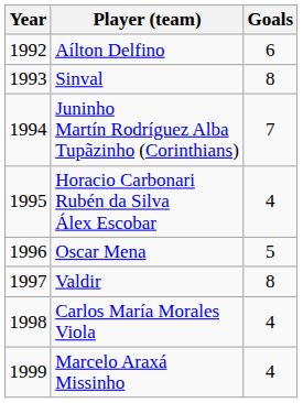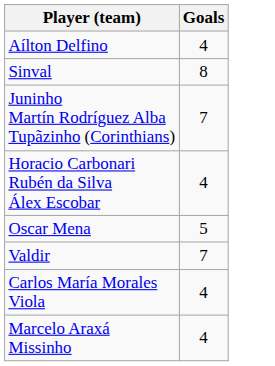 <table class="wikitable">
 <tr>
-<th>Year</th>
 <th>Player (team)</th>
 <th>Goals</th>
 </tr>
 <tr>
-<td>1992</td>
 <td> <a href='#'>Aílton Delfino</a> </td>
-<td align="center">6</td>
+<td align="center">4</td>
 </tr>
 <tr>
-<td>1993</td>
 <td> <a href='#'>Sinval</a> </td>
 <td align="center">8</td>
 </tr>
 <tr>
-<td>1994</td>
 <td> <a href='#'>Juninho</a>  <br>  <a href='#'>Martín Rodríguez Alba</a>  <br>  <a href='#'>Tupãzinho</a> (<a href='#'>Corinthians</a>)</td>
 <td align="center">7</td>
 </tr>
 <tr>
-<td>1995</td>
 <td> <a href='#'>Horacio Carbonari</a>  <br>  <a href='#'>Rubén da Silva</a>  <br>  <a href='#'>Álex Escobar</a> </td>
 <td align="center">4</td>
 </tr>
 <tr>
-<td>1996</td>
 <td> <a href='#'>Oscar Mena</a> </td>
 <td align="center">5</td>
 </tr>
 <tr>
-<td>1997</td>
 <td> <a href='#'>Valdir</a> </td>
-<td align="center">8</td>
+<td align="center">7</td>
 </tr>
 <tr>
-<td>1998</td>
 <td> <a href='#'>Carlos María Morales</a>  <br>  <a href='#'>Viola</a> </td>
 <td align="center">4</td>
 </tr>
 <tr>
-<td>1999</td>
 <td> <a href='#'>Marcelo Araxá</a>  <br>  <a href='#'>Missinho</a> </td>
 <td align="center">4</td>
 </tr>
 </table>
